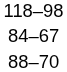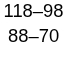 <table style="text-align:center">
 <tr>
 <th width=200></th>
 <th width=100></th>
 <th width=200></th>
 </tr>
 <tr>
 <td align=right><strong></strong></td>
 <td align=center>118–98</td>
 <td align=left></td>
 </tr>
 <tr>
 <td align=right><strong></strong></td>
-<td align=center>84–67</td>
-<td align=left></td>
-</tr>
-<tr>
-<td align=right><strong></strong></td>
 <td align=center>88–70</td>
 <td align=left></td>
 </tr>
 </table>
